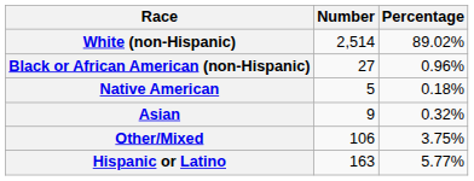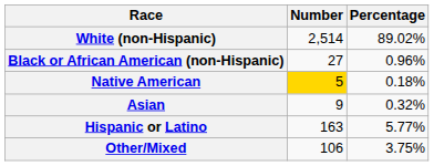 <table class="wikitable" style="text-align:right">
 <tr>
 <th scope="col">Race</th>
 <th scope="col">Number</th>
 <th scope="col">Percentage</th>
 </tr>
 <tr>
 <th scope="row"><a href='#'>White</a> (non-Hispanic)</th>
 <td>2,514</td>
 <td>89.02%</td>
 </tr>
 <tr>
 <th scope="row"><a href='#'>Black or African American</a> (non-Hispanic)</th>
 <td>27</td>
 <td>0.96%</td>
 </tr>
 <tr>
 <th scope="row"><a href='#'>Native American</a></th>
-<td>5</td>
+<td style="background: gold;">5</td>
 <td>0.18%</td>
 </tr>
 <tr>
 <th scope="row"><a href='#'>Asian</a></th>
 <td>9</td>
 <td>0.32%</td>
 </tr>
 <tr>
+<th scope="row"><a href='#'>Hispanic</a> or <a href='#'>Latino</a></th>
+<td>163</td>
+<td>5.77%</td>
+</tr>
+<tr>
 <th scope="row"><a href='#'>Other/Mixed</a></th>
 <td>106</td>
 <td>3.75%</td>
 </tr>
-<tr>
-<th scope="row"><a href='#'>Hispanic</a> or <a href='#'>Latino</a></th>
-<td>163</td>
-<td>5.77%</td>
-</tr>
 </table>
